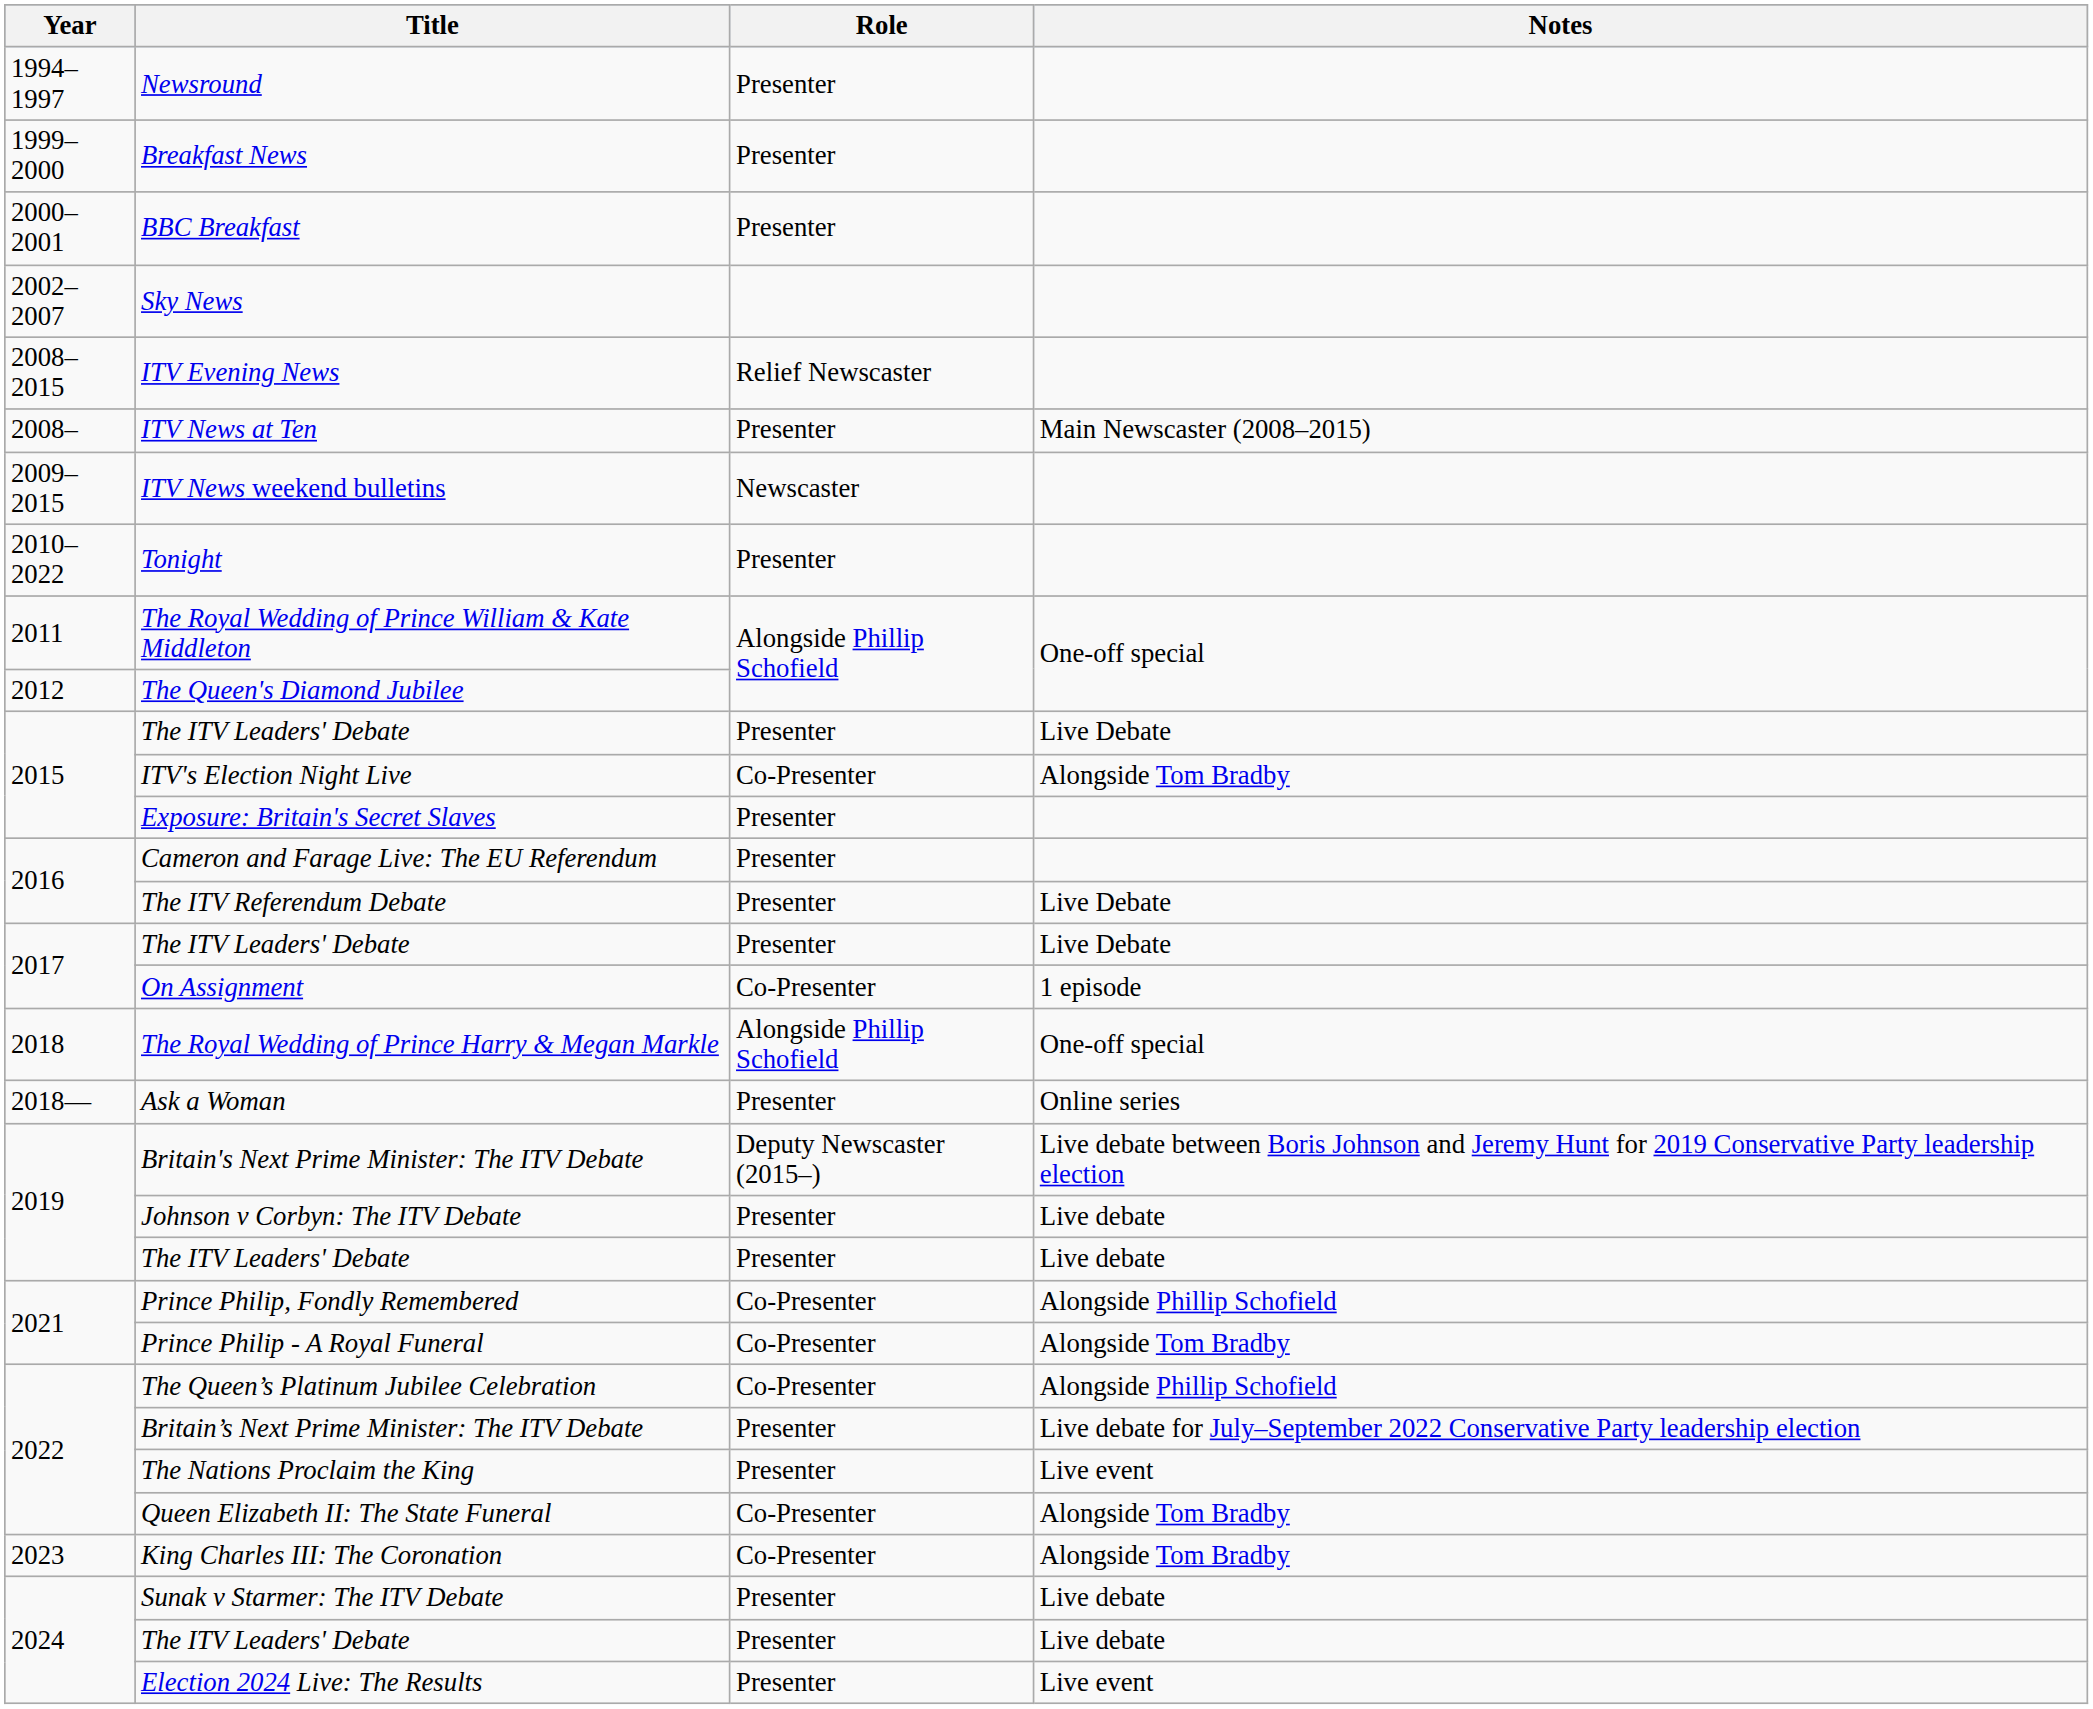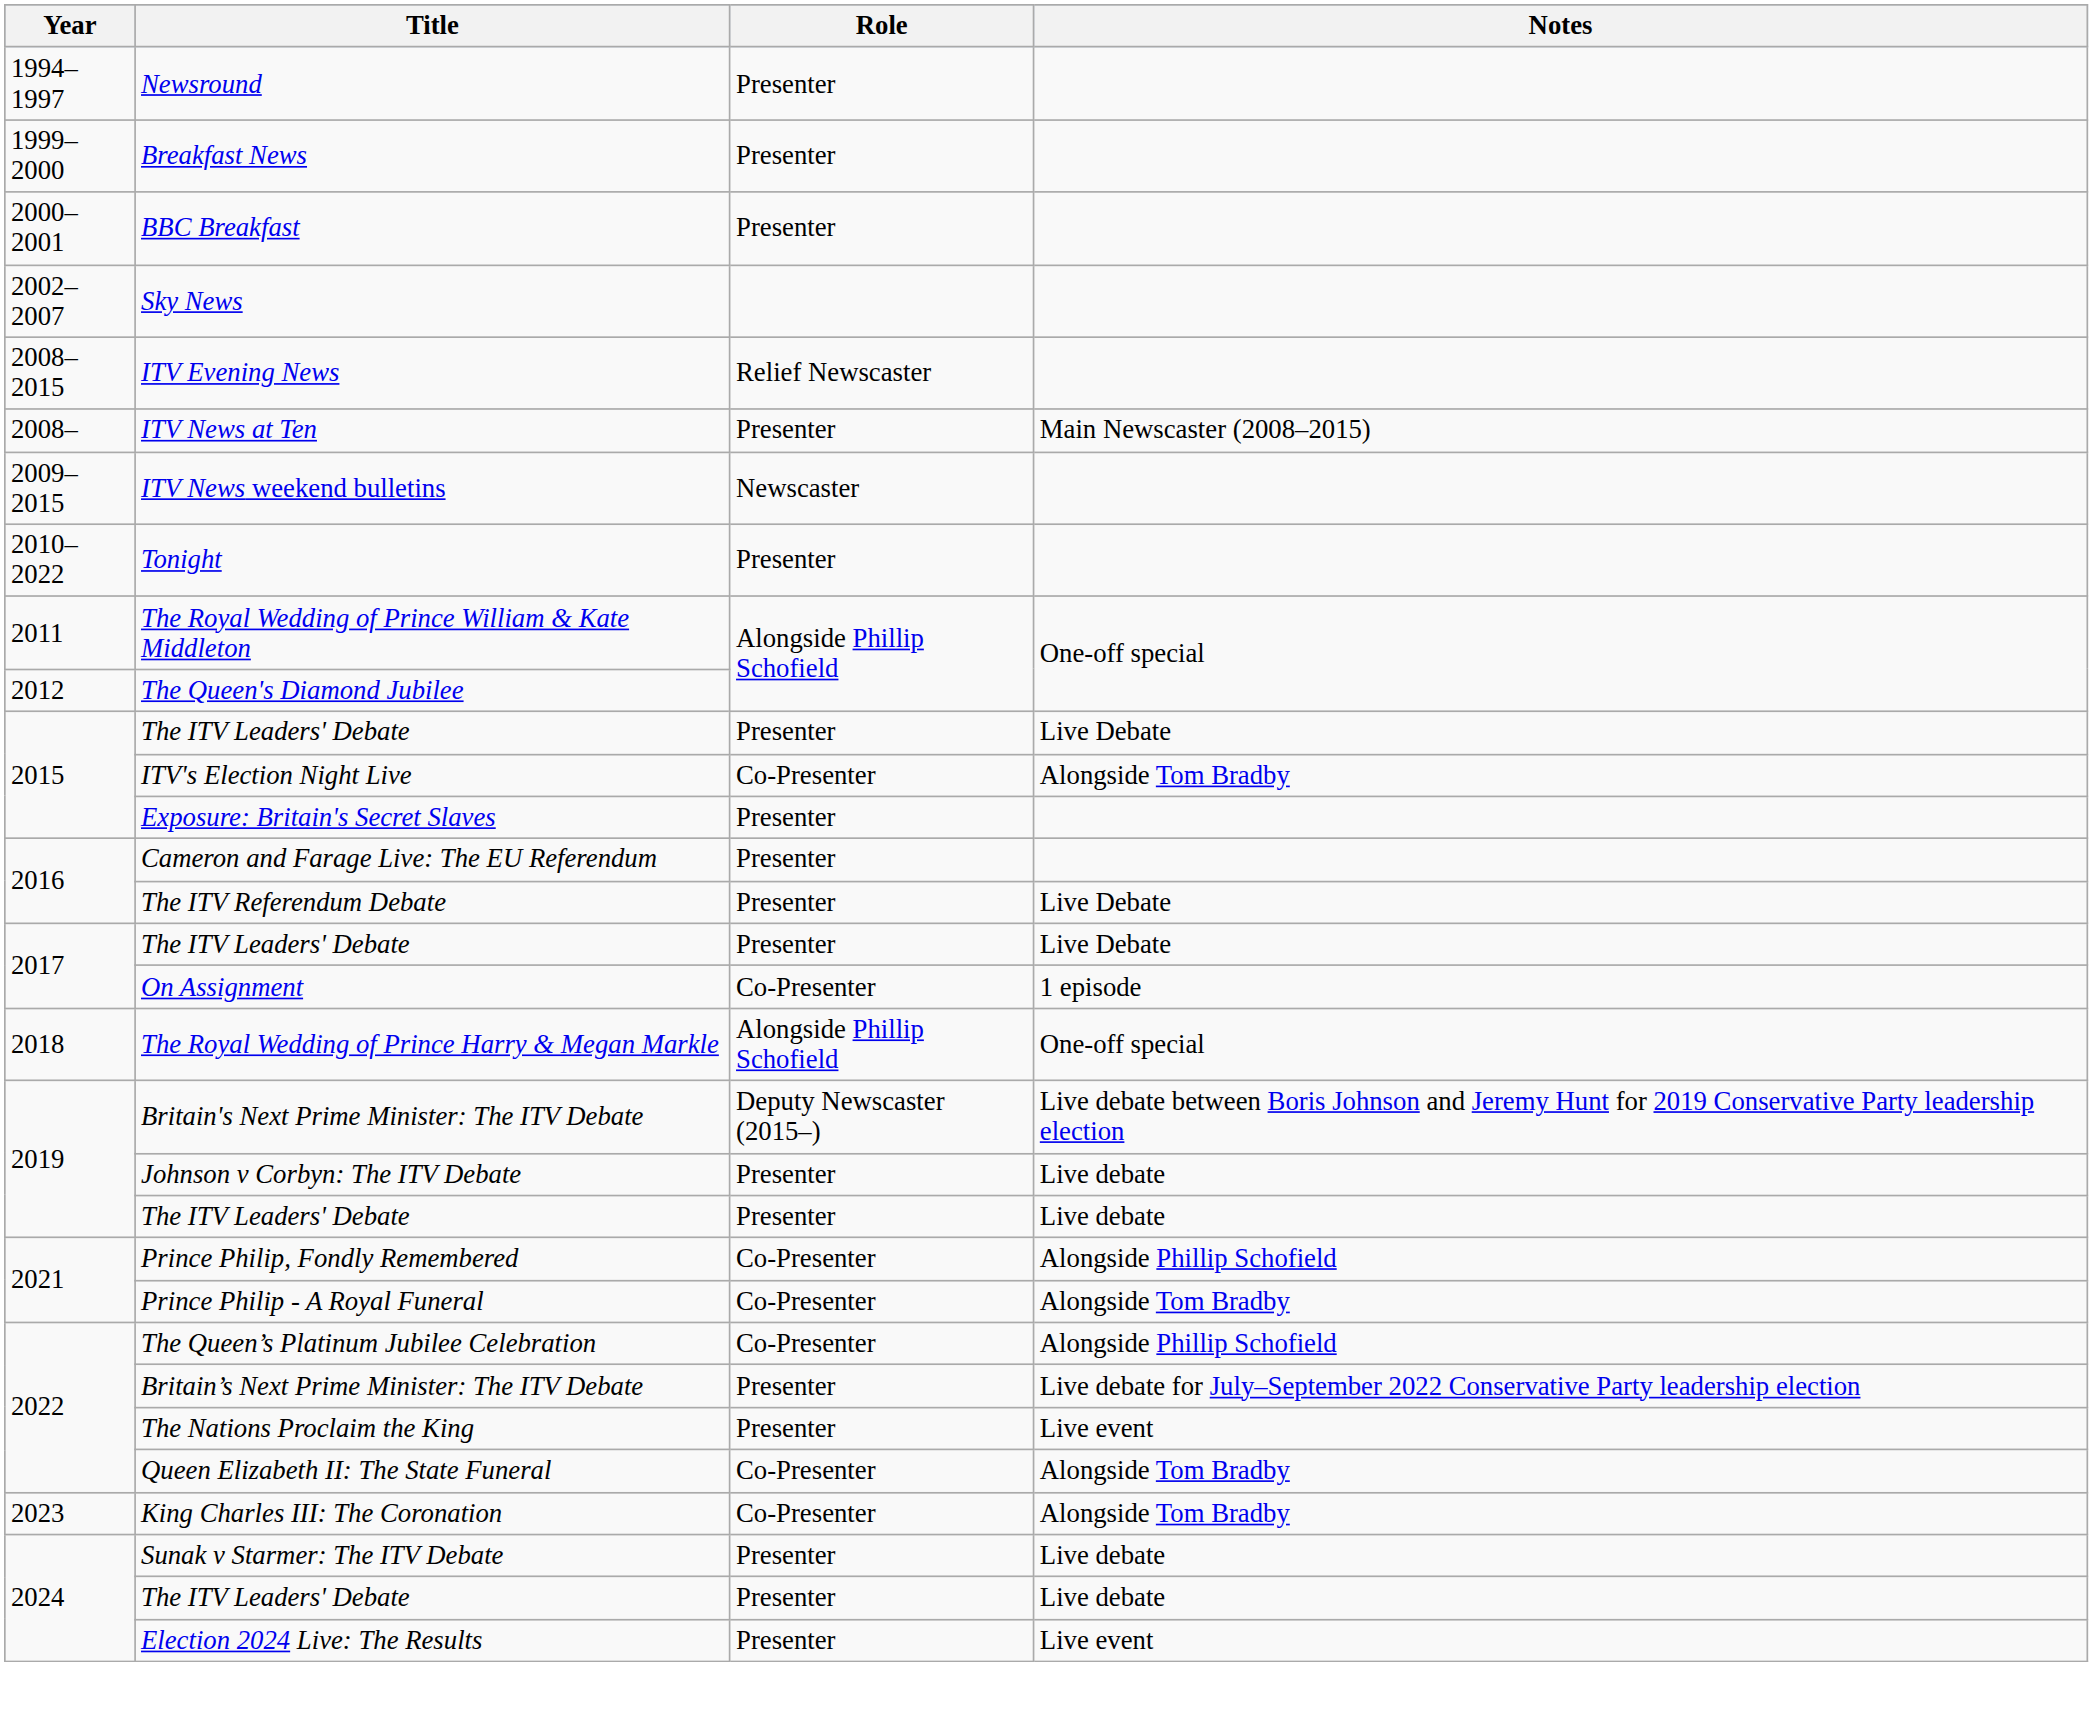 <table class="wikitable">
 <tr style="background:#b0c4de; text-align:center;">
 <th>Year</th>
 <th>Title</th>
 <th>Role</th>
 <th>Notes</th>
 </tr>
 <tr>
 <td>1994–1997</td>
 <td><em><a href='#'>Newsround</a></em></td>
 <td>Presenter</td>
 <td></td>
 </tr>
 <tr>
 <td>1999–2000</td>
 <td><em><a href='#'>Breakfast News</a></em></td>
 <td>Presenter</td>
 <td></td>
 </tr>
 <tr>
 <td>2000–2001</td>
 <td><em><a href='#'>BBC Breakfast</a></em></td>
 <td>Presenter</td>
 <td></td>
 </tr>
 <tr>
 <td>2002–2007</td>
 <td><em><a href='#'>Sky News</a></em></td>
 <td></td>
 <td></td>
 </tr>
 <tr>
 <td>2008–2015</td>
 <td><em><a href='#'>ITV Evening News</a></em></td>
 <td>Relief Newscaster</td>
 <td></td>
 </tr>
 <tr>
 <td>2008–</td>
 <td><em><a href='#'>ITV News at Ten</a></em></td>
 <td>Presenter</td>
 <td>Main Newscaster (2008–2015)</td>
 </tr>
 <tr>
 <td>2009–2015</td>
 <td><a href='#'><em>ITV News</em> weekend bulletins</a></td>
 <td>Newscaster</td>
 <td></td>
 </tr>
 <tr>
 <td>2010–2022</td>
 <td><em><a href='#'>Tonight</a></em></td>
 <td>Presenter</td>
 <td></td>
 </tr>
 <tr>
 <td>2011</td>
 <td><em><a href='#'>The Royal Wedding of Prince William & Kate Middleton</a></em></td>
 <td rowspan=2>Alongside <a href='#'>Phillip Schofield</a></td>
 <td rowspan=2>One-off special</td>
 </tr>
 <tr>
 <td>2012</td>
 <td><em><a href='#'>The Queen's Diamond Jubilee</a></em></td>
 </tr>
 <tr>
 <td rowspan="3">2015</td>
 <td><em>The ITV Leaders' Debate</em> </td>
 <td>Presenter</td>
 <td>Live Debate</td>
 </tr>
 <tr>
 <td><em>ITV's Election Night Live</em> </td>
 <td>Co-Presenter</td>
 <td>Alongside <a href='#'>Tom Bradby</a></td>
 </tr>
 <tr>
 <td><em><a href='#'>Exposure: Britain's Secret Slaves</a></em></td>
 <td>Presenter</td>
 <td></td>
 </tr>
 <tr>
 <td rowspan=2>2016</td>
 <td><em>Cameron and Farage Live: The EU Referendum</em></td>
 <td>Presenter</td>
 <td></td>
 </tr>
 <tr>
 <td><em>The ITV Referendum Debate</em> </td>
 <td>Presenter</td>
 <td>Live Debate</td>
 </tr>
 <tr>
 <td rowspan="2">2017</td>
 <td><em>The ITV Leaders' Debate</em> </td>
 <td>Presenter</td>
 <td>Live Debate</td>
 </tr>
 <tr>
 <td><em><a href='#'>On Assignment</a></em></td>
 <td>Co-Presenter</td>
 <td>1 episode</td>
 </tr>
 <tr>
 <td>2018</td>
 <td><em> <a href='#'>The Royal Wedding of Prince Harry & Megan Markle</a></em></td>
 <td>Alongside <a href='#'>Phillip Schofield</a></td>
 <td>One-off special</td>
 </tr>
 <tr>
-<td>2018—</td>
-<td><em>Ask a Woman</em> </td>
-<td>Presenter</td>
-<td>Online series</td>
-</tr>
-<tr>
 <td rowspan="3">2019</td>
 <td><em>Britain's Next Prime Minister: The ITV Debate</em> </td>
 <td>Deputy Newscaster (2015–)</td>
 <td>Live debate between <a href='#'>Boris Johnson</a> and <a href='#'>Jeremy Hunt</a> for <a href='#'>2019 Conservative Party leadership election</a></td>
 </tr>
 <tr>
 <td><em>Johnson v Corbyn: The ITV Debate</em> </td>
 <td>Presenter</td>
 <td>Live debate</td>
 </tr>
 <tr>
 <td><em>The ITV Leaders' Debate</em> </td>
 <td>Presenter</td>
 <td>Live debate</td>
 </tr>
 <tr>
 <td rowspan=2>2021</td>
 <td><em>Prince Philip, Fondly Remembered</em></td>
 <td>Co-Presenter</td>
 <td>Alongside <a href='#'>Phillip Schofield</a></td>
 </tr>
 <tr>
 <td><em>Prince Philip - A Royal Funeral</em> </td>
 <td>Co-Presenter</td>
 <td>Alongside <a href='#'>Tom Bradby</a></td>
 </tr>
 <tr>
 <td rowspan=4>2022</td>
 <td><em>The Queen’s Platinum Jubilee Celebration</em> </td>
 <td>Co-Presenter</td>
 <td>Alongside <a href='#'>Phillip Schofield</a></td>
 </tr>
 <tr>
 <td><em>Britain’s Next Prime Minister: The ITV Debate</em> </td>
 <td>Presenter</td>
 <td>Live debate for <a href='#'>July–September 2022 Conservative Party leadership election</a></td>
 </tr>
 <tr>
 <td><em>The Nations Proclaim the King</em> </td>
 <td>Presenter</td>
 <td>Live event</td>
 </tr>
 <tr>
 <td><em>Queen Elizabeth II: The State Funeral</em> </td>
 <td>Co-Presenter</td>
 <td>Alongside <a href='#'>Tom Bradby</a></td>
 </tr>
 <tr>
 <td>2023</td>
 <td><em>King Charles III: The Coronation</em> </td>
 <td>Co-Presenter</td>
 <td>Alongside <a href='#'>Tom Bradby</a></td>
 </tr>
 <tr>
 <td rowspan="3">2024</td>
 <td><em>Sunak v Starmer: The ITV Debate </em></td>
 <td>Presenter</td>
 <td>Live debate</td>
 </tr>
 <tr>
 <td><em>The ITV Leaders' Debate</em> </td>
 <td>Presenter</td>
 <td>Live debate</td>
 </tr>
 <tr>
 <td><em><a href='#'>Election 2024</a> Live: The Results</em> </td>
 <td>Presenter</td>
 <td>Live event</td>
 </tr>
 </table>
